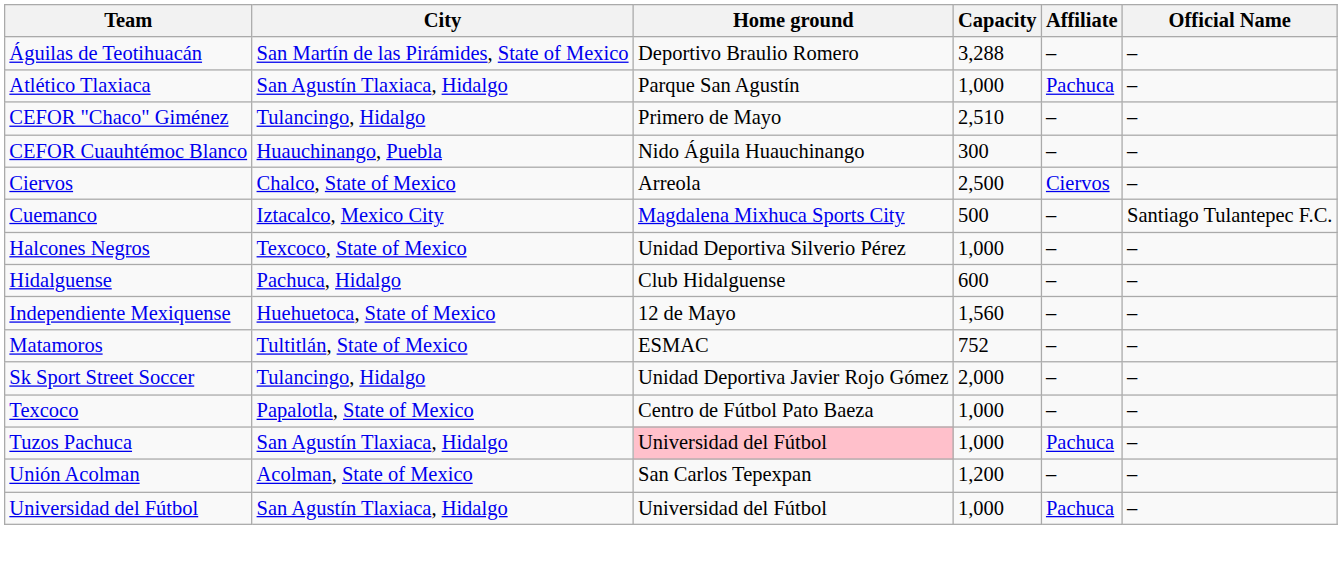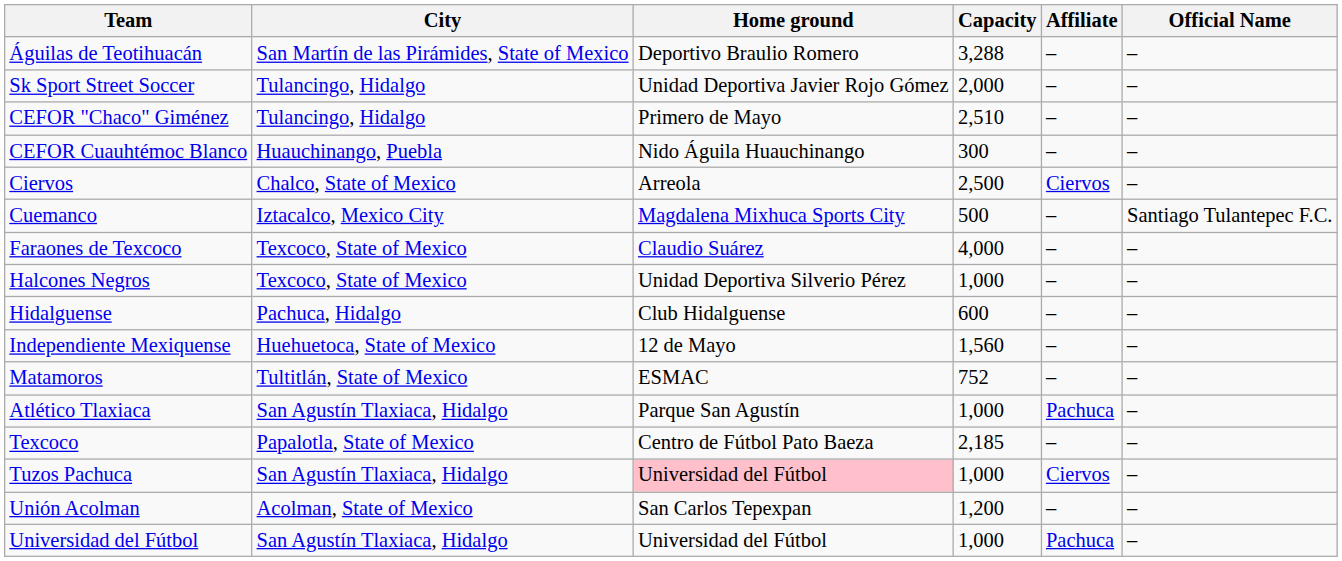 <table class="wikitable sortable">
 <tr>
 <th>Team</th>
 <th>City</th>
 <th>Home ground</th>
 <th>Capacity</th>
 <th>Affiliate</th>
 <th>Official Name</th>
 </tr>
 <tr>
 <td><a href='#'>Águilas de Teotihuacán</a></td>
 <td><a href='#'>San Martín de las Pirámides</a>, <a href='#'>State of Mexico</a></td>
 <td>Deportivo Braulio Romero</td>
 <td>3,288</td>
 <td>–</td>
 <td>–</td>
 </tr>
 <tr>
-<td><a href='#'>Atlético Tlaxiaca</a></td>
-<td><a href='#'>San Agustín Tlaxiaca</a>, <a href='#'>Hidalgo</a></td>
-<td>Parque San Agustín</td>
-<td>1,000</td>
-<td><a href='#'>Pachuca</a></td>
+<td><a href='#'>Sk Sport Street Soccer</a></td>
+<td><a href='#'>Tulancingo</a>, <a href='#'>Hidalgo</a></td>
+<td>Unidad Deportiva Javier Rojo Gómez</td>
+<td>2,000</td>
+<td>–</td>
 <td>–</td>
 </tr>
 <tr>
 <td><a href='#'>CEFOR "Chaco" Giménez</a></td>
 <td><a href='#'>Tulancingo</a>, <a href='#'>Hidalgo</a></td>
 <td>Primero de Mayo</td>
 <td>2,510</td>
 <td>–</td>
 <td>–</td>
 </tr>
 <tr>
 <td><a href='#'>CEFOR Cuauhtémoc Blanco</a></td>
 <td><a href='#'>Huauchinango</a>, <a href='#'>Puebla</a></td>
 <td>Nido Águila Huauchinango</td>
 <td>300</td>
 <td>–</td>
 <td>–</td>
 </tr>
 <tr>
 <td><a href='#'>Ciervos</a></td>
 <td><a href='#'>Chalco</a>, <a href='#'>State of Mexico</a></td>
 <td>Arreola</td>
 <td>2,500</td>
 <td><a href='#'>Ciervos</a></td>
 <td>–</td>
 </tr>
 <tr>
 <td><a href='#'>Cuemanco</a></td>
 <td><a href='#'>Iztacalco</a>, <a href='#'>Mexico City</a></td>
 <td><a href='#'>Magdalena Mixhuca Sports City</a></td>
 <td>500</td>
 <td>–</td>
 <td>Santiago Tulantepec F.C.</td>
 </tr>
 <tr>
+<td><a href='#'>Faraones de Texcoco</a></td>
+<td><a href='#'>Texcoco</a>, <a href='#'>State of Mexico</a></td>
+<td><a href='#'>Claudio Suárez</a></td>
+<td>4,000</td>
+<td>–</td>
+<td>–</td>
+</tr>
+<tr>
 <td><a href='#'>Halcones Negros</a></td>
 <td><a href='#'>Texcoco</a>, <a href='#'>State of Mexico</a></td>
 <td>Unidad Deportiva Silverio Pérez</td>
 <td>1,000</td>
 <td>–</td>
 <td>–</td>
 </tr>
 <tr>
 <td><a href='#'>Hidalguense</a></td>
 <td><a href='#'>Pachuca</a>, <a href='#'>Hidalgo</a></td>
 <td>Club Hidalguense</td>
 <td>600</td>
 <td>–</td>
 <td>–</td>
 </tr>
 <tr>
 <td><a href='#'>Independiente Mexiquense</a></td>
 <td><a href='#'>Huehuetoca</a>, <a href='#'>State of Mexico</a></td>
 <td>12 de Mayo</td>
 <td>1,560</td>
 <td>–</td>
 <td>–</td>
 </tr>
 <tr>
 <td><a href='#'>Matamoros</a></td>
 <td><a href='#'>Tultitlán</a>, <a href='#'>State of Mexico</a></td>
 <td>ESMAC</td>
 <td>752</td>
 <td>–</td>
 <td>–</td>
 </tr>
 <tr>
-<td><a href='#'>Sk Sport Street Soccer</a></td>
-<td><a href='#'>Tulancingo</a>, <a href='#'>Hidalgo</a></td>
-<td>Unidad Deportiva Javier Rojo Gómez</td>
-<td>2,000</td>
-<td>–</td>
+<td><a href='#'>Atlético Tlaxiaca</a></td>
+<td><a href='#'>San Agustín Tlaxiaca</a>, <a href='#'>Hidalgo</a></td>
+<td>Parque San Agustín</td>
+<td>1,000</td>
+<td><a href='#'>Pachuca</a></td>
 <td>–</td>
 </tr>
 <tr>
 <td><a href='#'>Texcoco</a></td>
 <td><a href='#'>Papalotla</a>, <a href='#'>State of Mexico</a></td>
 <td>Centro de Fútbol Pato Baeza</td>
-<td>1,000</td>
+<td>2,185</td>
 <td>–</td>
 <td>–</td>
 </tr>
 <tr>
 <td><a href='#'>Tuzos Pachuca</a></td>
 <td><a href='#'>San Agustín Tlaxiaca</a>, <a href='#'>Hidalgo</a></td>
 <td style="background: pink;">Universidad del Fútbol</td>
 <td>1,000</td>
-<td><a href='#'>Pachuca</a></td>
+<td><a href='#'>Ciervos</a></td>
 <td>–</td>
 </tr>
 <tr>
 <td><a href='#'>Unión Acolman</a></td>
 <td><a href='#'>Acolman</a>, <a href='#'>State of Mexico</a></td>
 <td>San Carlos Tepexpan</td>
 <td>1,200</td>
 <td>–</td>
 <td>–</td>
 </tr>
 <tr>
 <td><a href='#'>Universidad del Fútbol</a></td>
 <td><a href='#'>San Agustín Tlaxiaca</a>, <a href='#'>Hidalgo</a></td>
 <td>Universidad del Fútbol</td>
 <td>1,000</td>
 <td><a href='#'>Pachuca</a></td>
 <td>–</td>
 </tr>
 </table>
